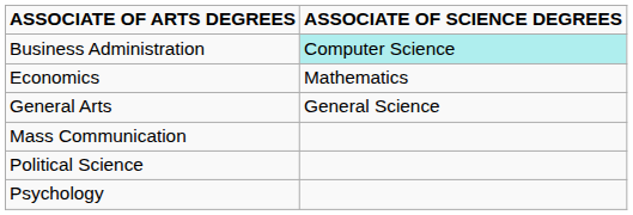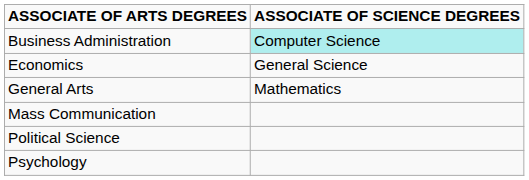 <table class="wikitable">
 <tr>
 <td><strong>ASSOCIATE OF ARTS DEGREES</strong></td>
 <td><strong>ASSOCIATE OF SCIENCE DEGREES</strong></td>
 </tr>
 <tr>
 <td>Business Administration</td>
 <td style="background: paleturquoise;">Computer Science</td>
 </tr>
 <tr>
 <td>Economics</td>
-<td>Mathematics</td>
+<td>General Science</td>
 </tr>
 <tr>
 <td>General Arts</td>
-<td>General Science</td>
+<td>Mathematics</td>
 </tr>
 <tr>
 <td>Mass Communication</td>
 <td></td>
 </tr>
 <tr>
 <td>Political Science</td>
 <td></td>
 </tr>
 <tr>
 <td>Psychology</td>
 <td></td>
 </tr>
 </table>
